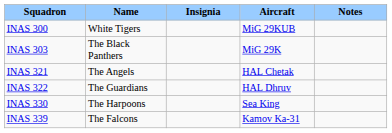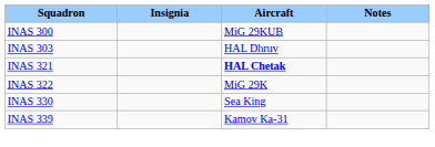 <table class="wikitable sortable">
 <tr>
 <th style="width:10%; background:#9cf;">Squadron</th>
-<th style="width:10%; background:#9cf;">Name</th>
 <th style="width:10%; background:#9cf;">Insignia</th>
 <th style="width:10%; background:#9cf;">Aircraft</th>
 <th style="width:10%; background:#9cf;">Notes</th>
 </tr>
 <tr>
 <td><a href='#'>INAS 300</a></td>
-<td>White Tigers</td>
 <td></td>
 <td><a href='#'>MiG 29KUB</a></td>
 <td></td>
 </tr>
 <tr>
 <td><a href='#'>INAS 303</a></td>
-<td>The Black Panthers</td>
+<td></td>
+<td><a href='#'>HAL Dhruv</a></td>
+<td></td>
+</tr>
+<tr>
+<td><a href='#'>INAS 321</a></td>
+<td></td>
+<td><strong><a href='#'>HAL Chetak</a></strong></td>
+<td></td>
+</tr>
+<tr>
+<td><a href='#'>INAS 322</a></td>
 <td></td>
 <td><a href='#'>MiG 29K</a></td>
 <td></td>
 </tr>
 <tr>
-<td><a href='#'>INAS 321</a></td>
-<td>The Angels</td>
-<td></td>
-<td><a href='#'>HAL Chetak</a></td>
-<td></td>
-</tr>
-<tr>
-<td><a href='#'>INAS 322</a></td>
-<td>The Guardians</td>
-<td></td>
-<td><a href='#'>HAL Dhruv</a></td>
-<td></td>
-</tr>
-<tr>
 <td><a href='#'>INAS 330</a></td>
-<td>The Harpoons</td>
 <td></td>
 <td><a href='#'>Sea King</a></td>
 <td></td>
 </tr>
 <tr>
 <td><a href='#'>INAS 339</a></td>
-<td>The Falcons</td>
 <td></td>
 <td><a href='#'>Kamov Ka-31</a></td>
 <td></td>
 </tr>
 </table>
